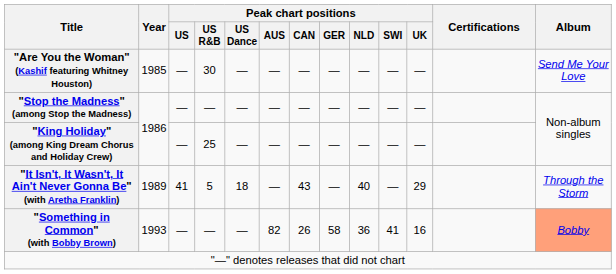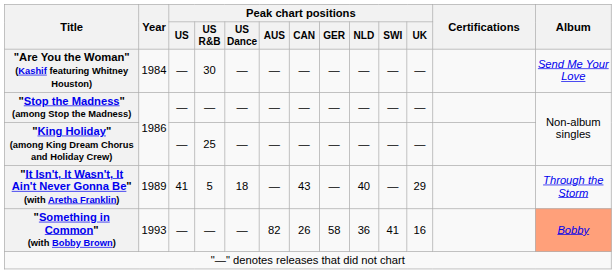 <table class="wikitable plainrowheaders" style="text-align:center;">
 <tr>
 <th scope="col" rowspan="2" style="width:20em;">Title</th>
 <th scope="col" rowspan="2">Year</th>
 <th scope="col" colspan="9">Peak chart positions</th>
 <th scope="col" rowspan="2" style="width:12em;">Certifications</th>
 <th scope="col" rowspan="2" style="width:10em;">Album</th>
 </tr>
 <tr>
 <th scope="col" style="width:3em; font-size:90%;">US<br></th>
 <th scope="col" style="width:3em; font-size:90%;">US<br>R&B<br></th>
 <th scope="col" style="width:3em; font-size:90%;">US Dance<br></th>
 <th scope="col" style="width:3em; font-size:90%;">AUS<br></th>
 <th scope="col" style="width:3em; font-size:90%;">CAN<br></th>
 <th scope="col" style="width:3em; font-size:90%;">GER<br></th>
 <th scope="col" style="width:3em; font-size:90%;">NLD<br></th>
 <th scope="col" style="width:3em; font-size:90%;">SWI<br></th>
 <th scope="col" style="width:3em; font-size:90%;">UK<br></th>
 </tr>
 <tr>
 <th scope="row">"Are You the Woman"<br><small>(<a href='#'>Kashif</a> featuring Whitney Houston)</small></th>
-<td>1985</td>
+<td>1984</td>
 <td>―</td>
 <td>30</td>
 <td>―</td>
 <td>―</td>
 <td>―</td>
 <td>―</td>
 <td>―</td>
 <td>―</td>
 <td>―</td>
 <td></td>
 <td><em><a href='#'>Send Me Your Love</a></em></td>
 </tr>
 <tr>
 <th scope="row">"<a href='#'>Stop the Madness</a>"<br><small>(among Stop the Madness)</small></th>
 <td rowspan="2">1986</td>
 <td>―</td>
 <td>―</td>
 <td>―</td>
 <td>―</td>
 <td>―</td>
 <td>―</td>
 <td>―</td>
 <td>―</td>
 <td>―</td>
 <td></td>
 <td rowspan="2">Non-album singles</td>
 </tr>
 <tr>
 <th scope="row">"<a href='#'>King Holiday</a>"<br><small>(among King Dream Chorus and Holiday Crew)</small></th>
 <td>―</td>
 <td>25</td>
 <td>―</td>
 <td>―</td>
 <td>―</td>
 <td>―</td>
 <td>―</td>
 <td>―</td>
 <td>―</td>
 <td></td>
 </tr>
 <tr>
 <th scope="row">"<a href='#'>It Isn't, It Wasn't, It Ain't Never Gonna Be</a>"<br><small>(with <a href='#'>Aretha Franklin</a>)</small></th>
 <td>1989</td>
 <td>41</td>
 <td>5</td>
 <td>18</td>
 <td>―</td>
 <td>43</td>
 <td>―</td>
 <td>40</td>
 <td>―</td>
 <td>29</td>
 <td></td>
 <td><em><a href='#'>Through the Storm</a></em></td>
 </tr>
 <tr>
 <th scope="row">"<a href='#'>Something in Common</a>"<br> <small>(with <a href='#'>Bobby Brown</a>)</small></th>
 <td>1993</td>
 <td>—</td>
 <td>—</td>
 <td>—</td>
 <td>82</td>
 <td>26</td>
 <td>58</td>
 <td>36</td>
 <td>41</td>
 <td>16</td>
 <td></td>
 <td style="background: lightsalmon;"><em><a href='#'>Bobby</a></em></td>
 </tr>
 <tr>
 <td colspan="17" style="text-align:center;">"—" denotes releases that did not chart</td>
 </tr>
 </table>
